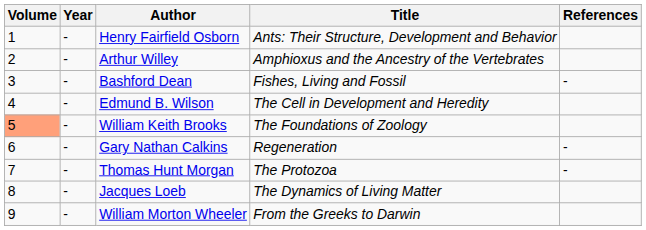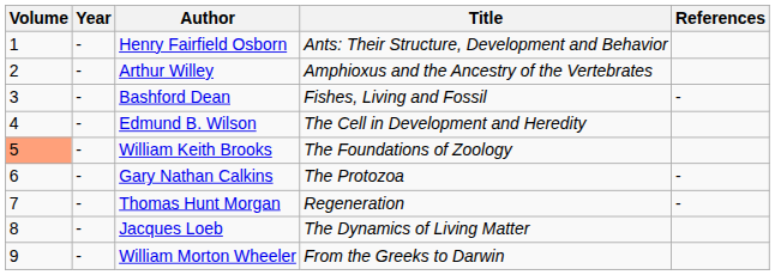 <table class="wikitable sortable">
 <tr>
 <th>Volume</th>
 <th>Year</th>
 <th>Author</th>
 <th>Title</th>
 <th>References</th>
 </tr>
 <tr>
 <td>1</td>
 <td>-</td>
 <td><a href='#'>Henry Fairfield Osborn</a></td>
 <td><em>Ants: Their Structure, Development and Behavior</em></td>
 <td></td>
 </tr>
 <tr>
 <td>2</td>
 <td>-</td>
 <td><a href='#'>Arthur Willey</a></td>
 <td><em>Amphioxus and the Ancestry of the Vertebrates</em></td>
 <td></td>
 </tr>
 <tr>
 <td>3</td>
 <td>-</td>
 <td><a href='#'>Bashford Dean</a></td>
 <td><em>Fishes, Living and Fossil</em></td>
 <td>-</td>
 </tr>
 <tr>
 <td>4</td>
 <td>-</td>
 <td><a href='#'>Edmund B. Wilson</a></td>
 <td><em>The Cell in Development and Heredity</em></td>
 <td></td>
 </tr>
 <tr>
 <td style="background: lightsalmon;">5</td>
 <td>-</td>
 <td><a href='#'>William Keith Brooks</a></td>
 <td><em>The Foundations of Zoology</em></td>
 <td></td>
 </tr>
 <tr>
 <td>6</td>
 <td>-</td>
 <td><a href='#'>Gary Nathan Calkins</a></td>
-<td><em>Regeneration</em></td>
+<td><em>The Protozoa</em></td>
 <td>-</td>
 </tr>
 <tr>
 <td>7</td>
 <td>-</td>
 <td><a href='#'>Thomas Hunt Morgan</a></td>
-<td><em>The Protozoa</em></td>
+<td><em>Regeneration</em></td>
 <td>-</td>
 </tr>
 <tr>
 <td>8</td>
 <td>-</td>
 <td><a href='#'>Jacques Loeb</a></td>
 <td><em>The Dynamics of Living Matter</em></td>
 <td><br></td>
 </tr>
 <tr>
 <td>9</td>
 <td>-</td>
 <td><a href='#'>William Morton Wheeler</a></td>
 <td><em>From the Greeks to Darwin</em></td>
 <td></td>
 </tr>
 </table>
